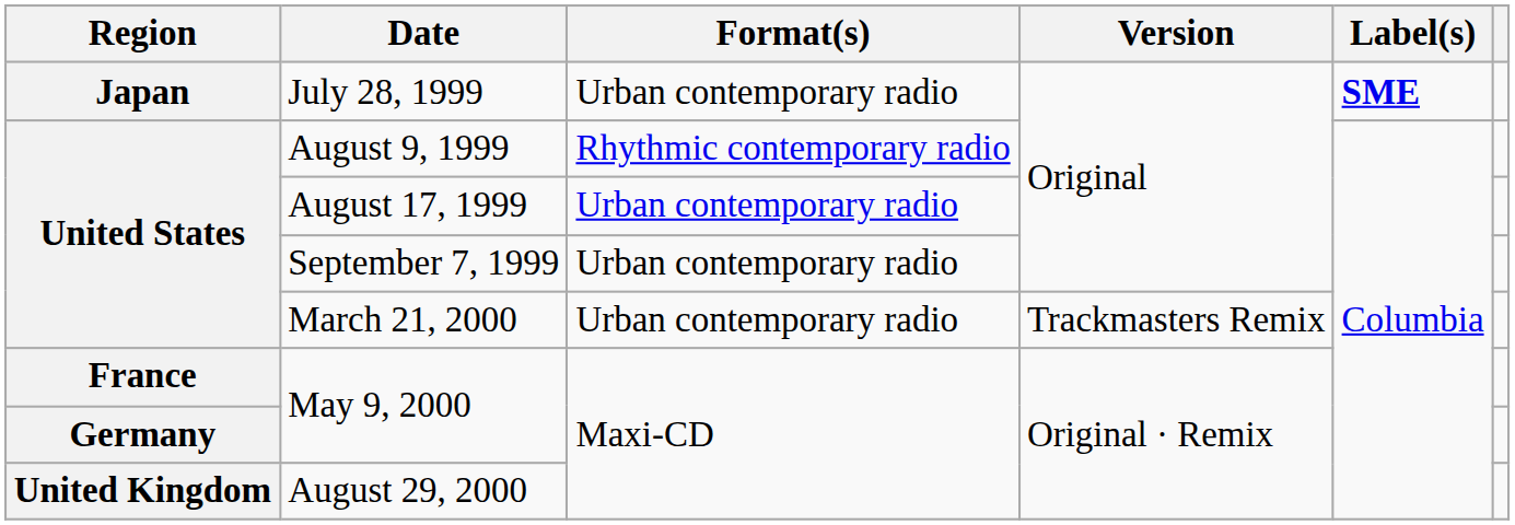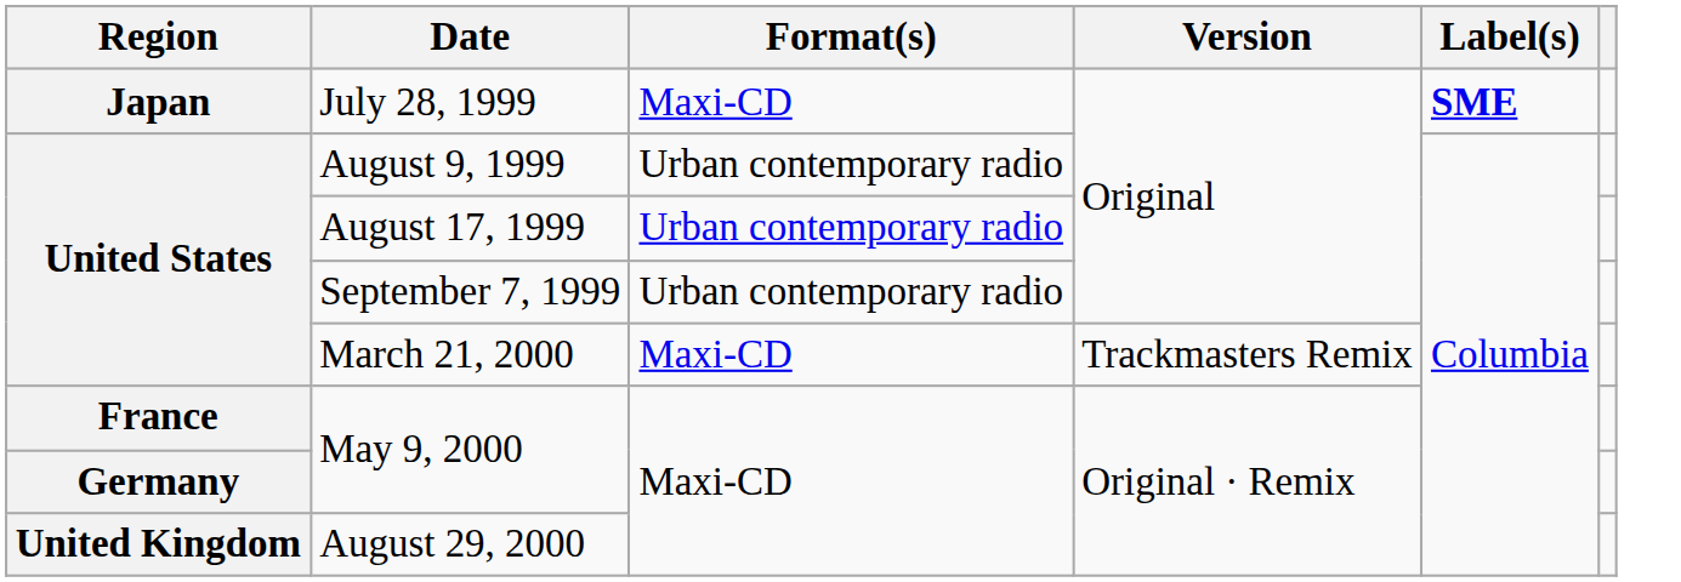 <table class="wikitable sortable plainrowheaders">
 <tr>
 <th scope="col">Region</th>
 <th scope="col">Date</th>
 <th scope="col">Format(s)</th>
 <th>Version</th>
 <th scope="col">Label(s)</th>
 <th scope="col"></th>
 </tr>
 <tr>
 <th scope="row">Japan</th>
 <td>July 28, 1999</td>
-<td>Urban contemporary radio</td>
+<td><a href='#'>Maxi-CD</a></td>
 <td rowspan="4">Original</td>
 <td><strong><a href='#'>SME</a></strong></td>
 <td></td>
 </tr>
 <tr>
 <th rowspan="4" scope="row">United States</th>
 <td>August 9, 1999</td>
-<td><a href='#'>Rhythmic contemporary radio</a></td>
+<td>Urban contemporary radio</td>
 <td rowspan="7"><a href='#'>Columbia</a></td>
 <td></td>
 </tr>
 <tr>
 <td>August 17, 1999</td>
 <td><a href='#'>Urban contemporary radio</a></td>
 <td></td>
 </tr>
 <tr>
 <td>September 7, 1999</td>
 <td>Urban contemporary radio</td>
 <td></td>
 </tr>
 <tr>
 <td>March 21, 2000</td>
-<td>Urban contemporary radio</td>
+<td><a href='#'>Maxi-CD</a></td>
 <td>Trackmasters Remix</td>
 <td></td>
 </tr>
 <tr>
 <th scope="row">France</th>
 <td rowspan="2">May 9, 2000</td>
 <td rowspan="3">Maxi-CD</td>
 <td rowspan="3">Original · Remix</td>
 <td></td>
 </tr>
 <tr>
 <th scope="row">Germany</th>
 <td></td>
 </tr>
 <tr>
 <th scope="row">United Kingdom</th>
 <td>August 29, 2000</td>
 <td></td>
 </tr>
 </table>
